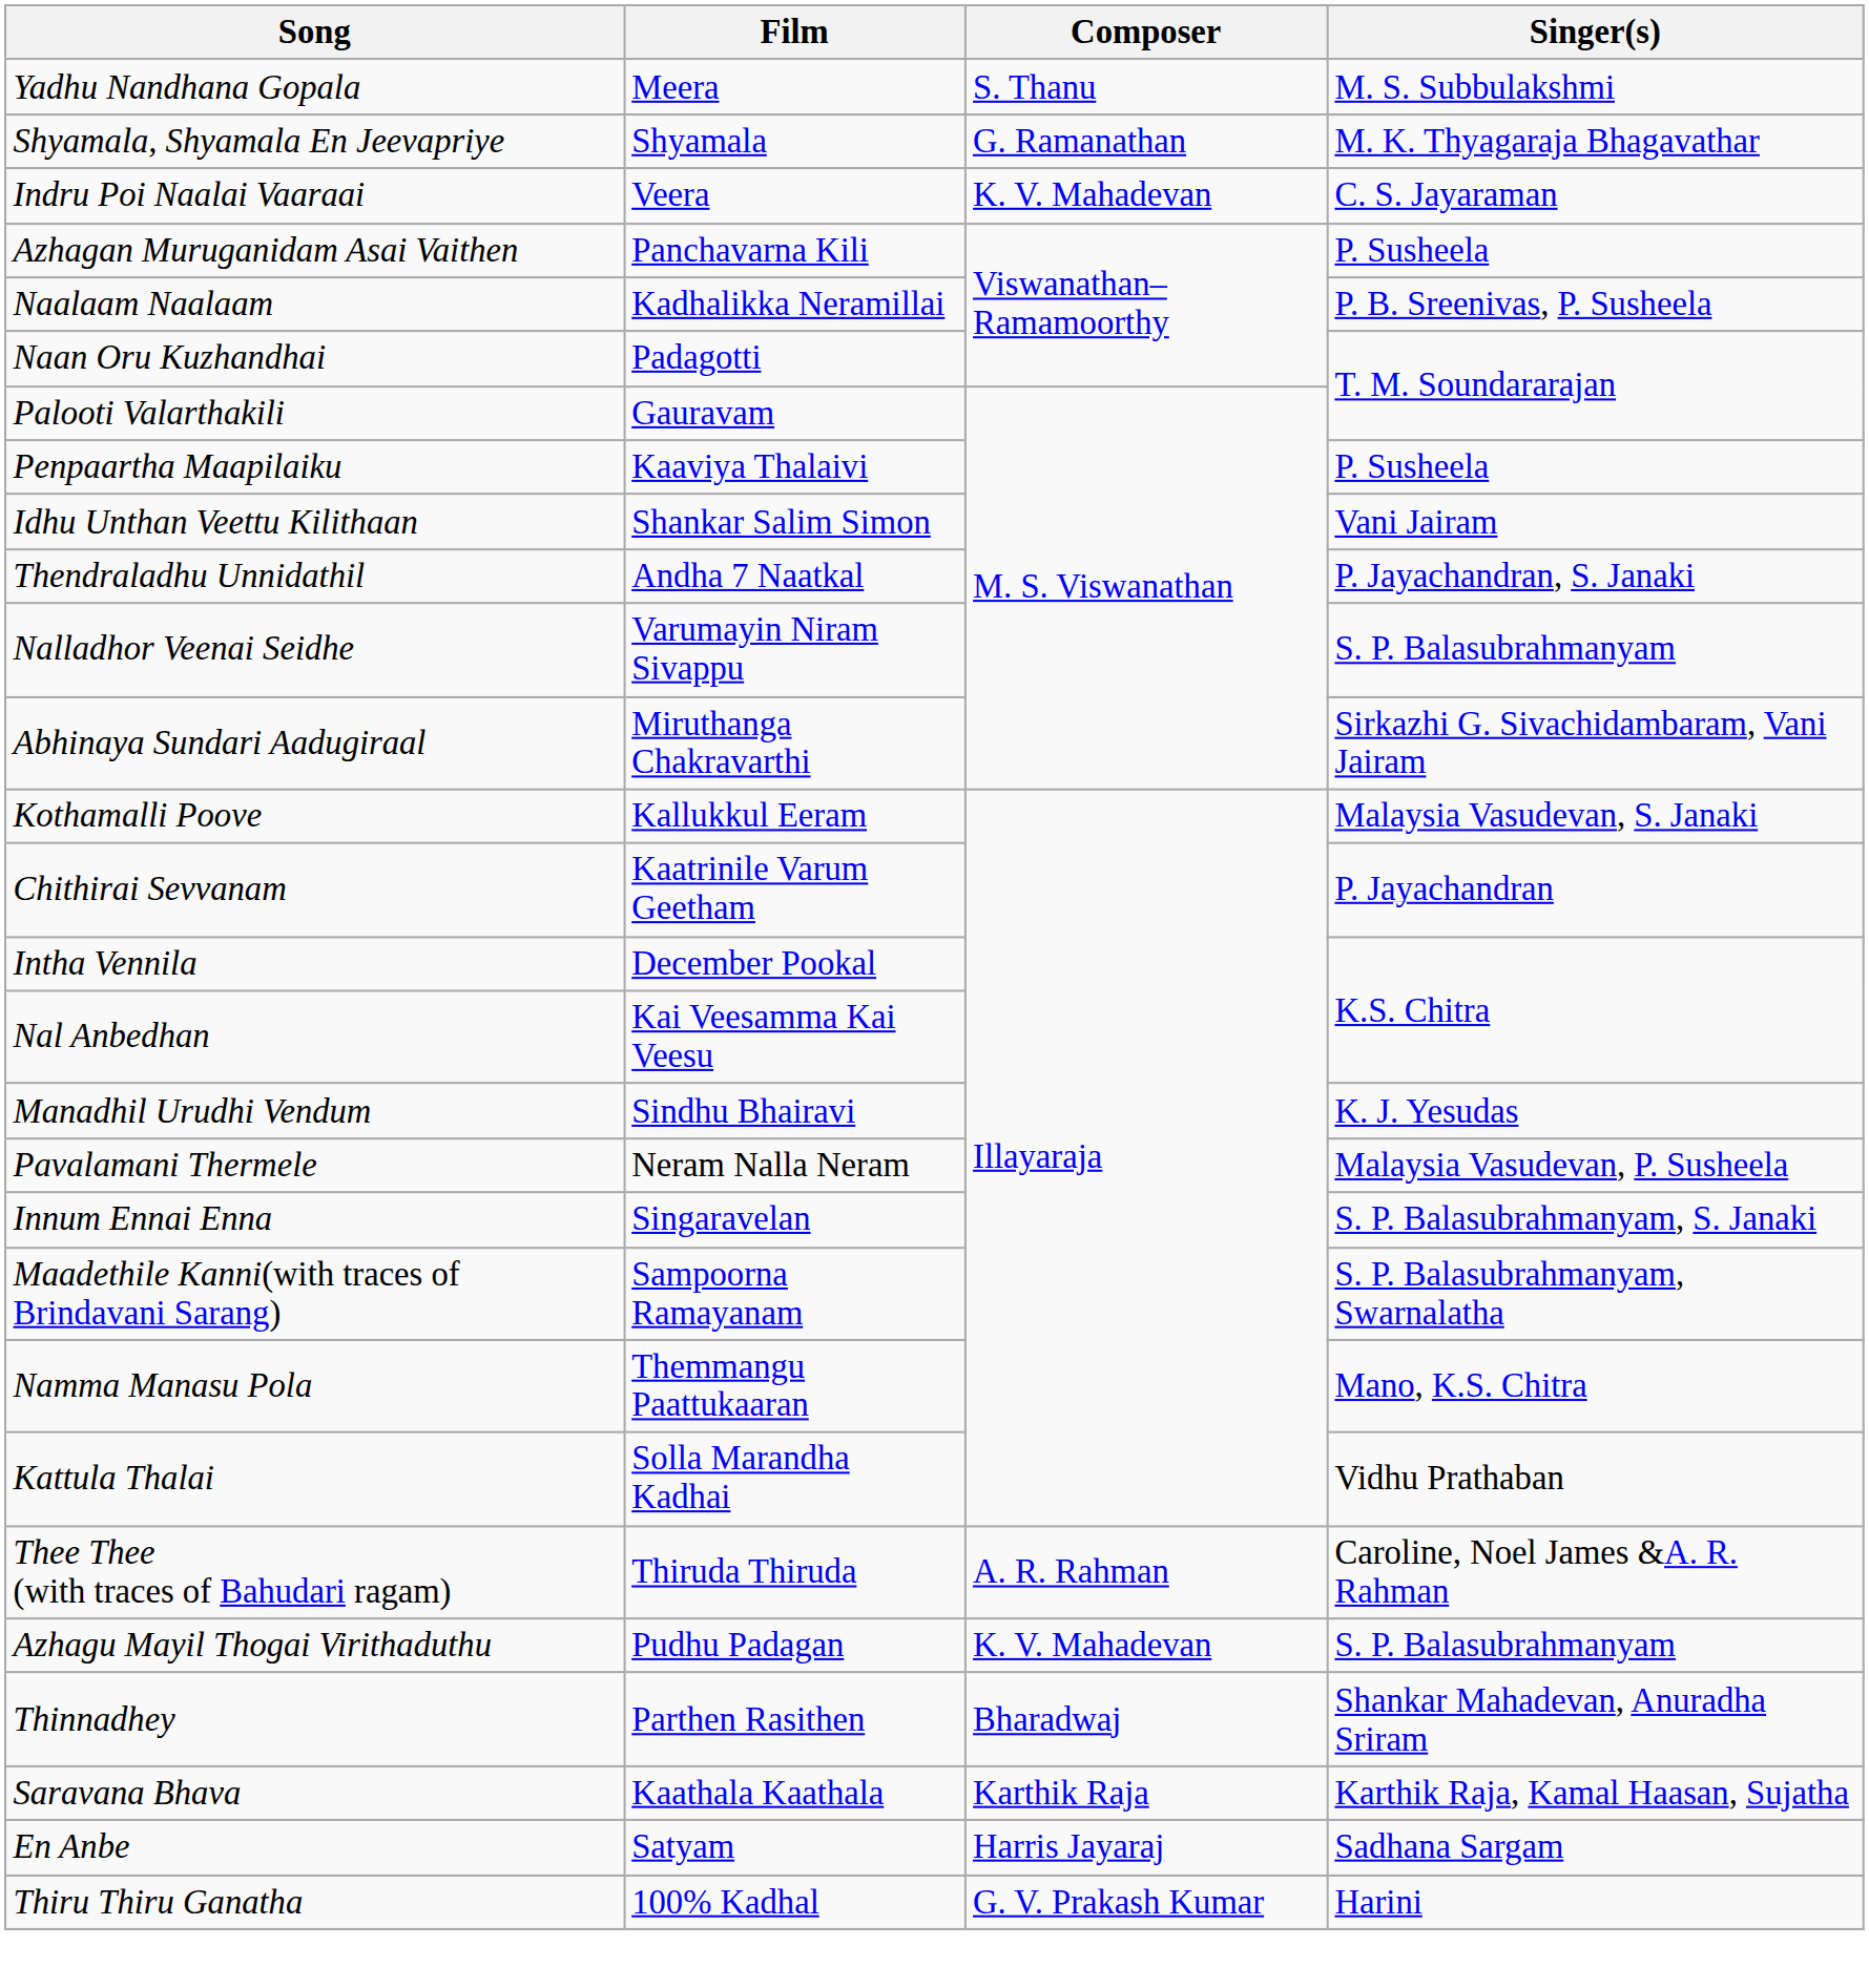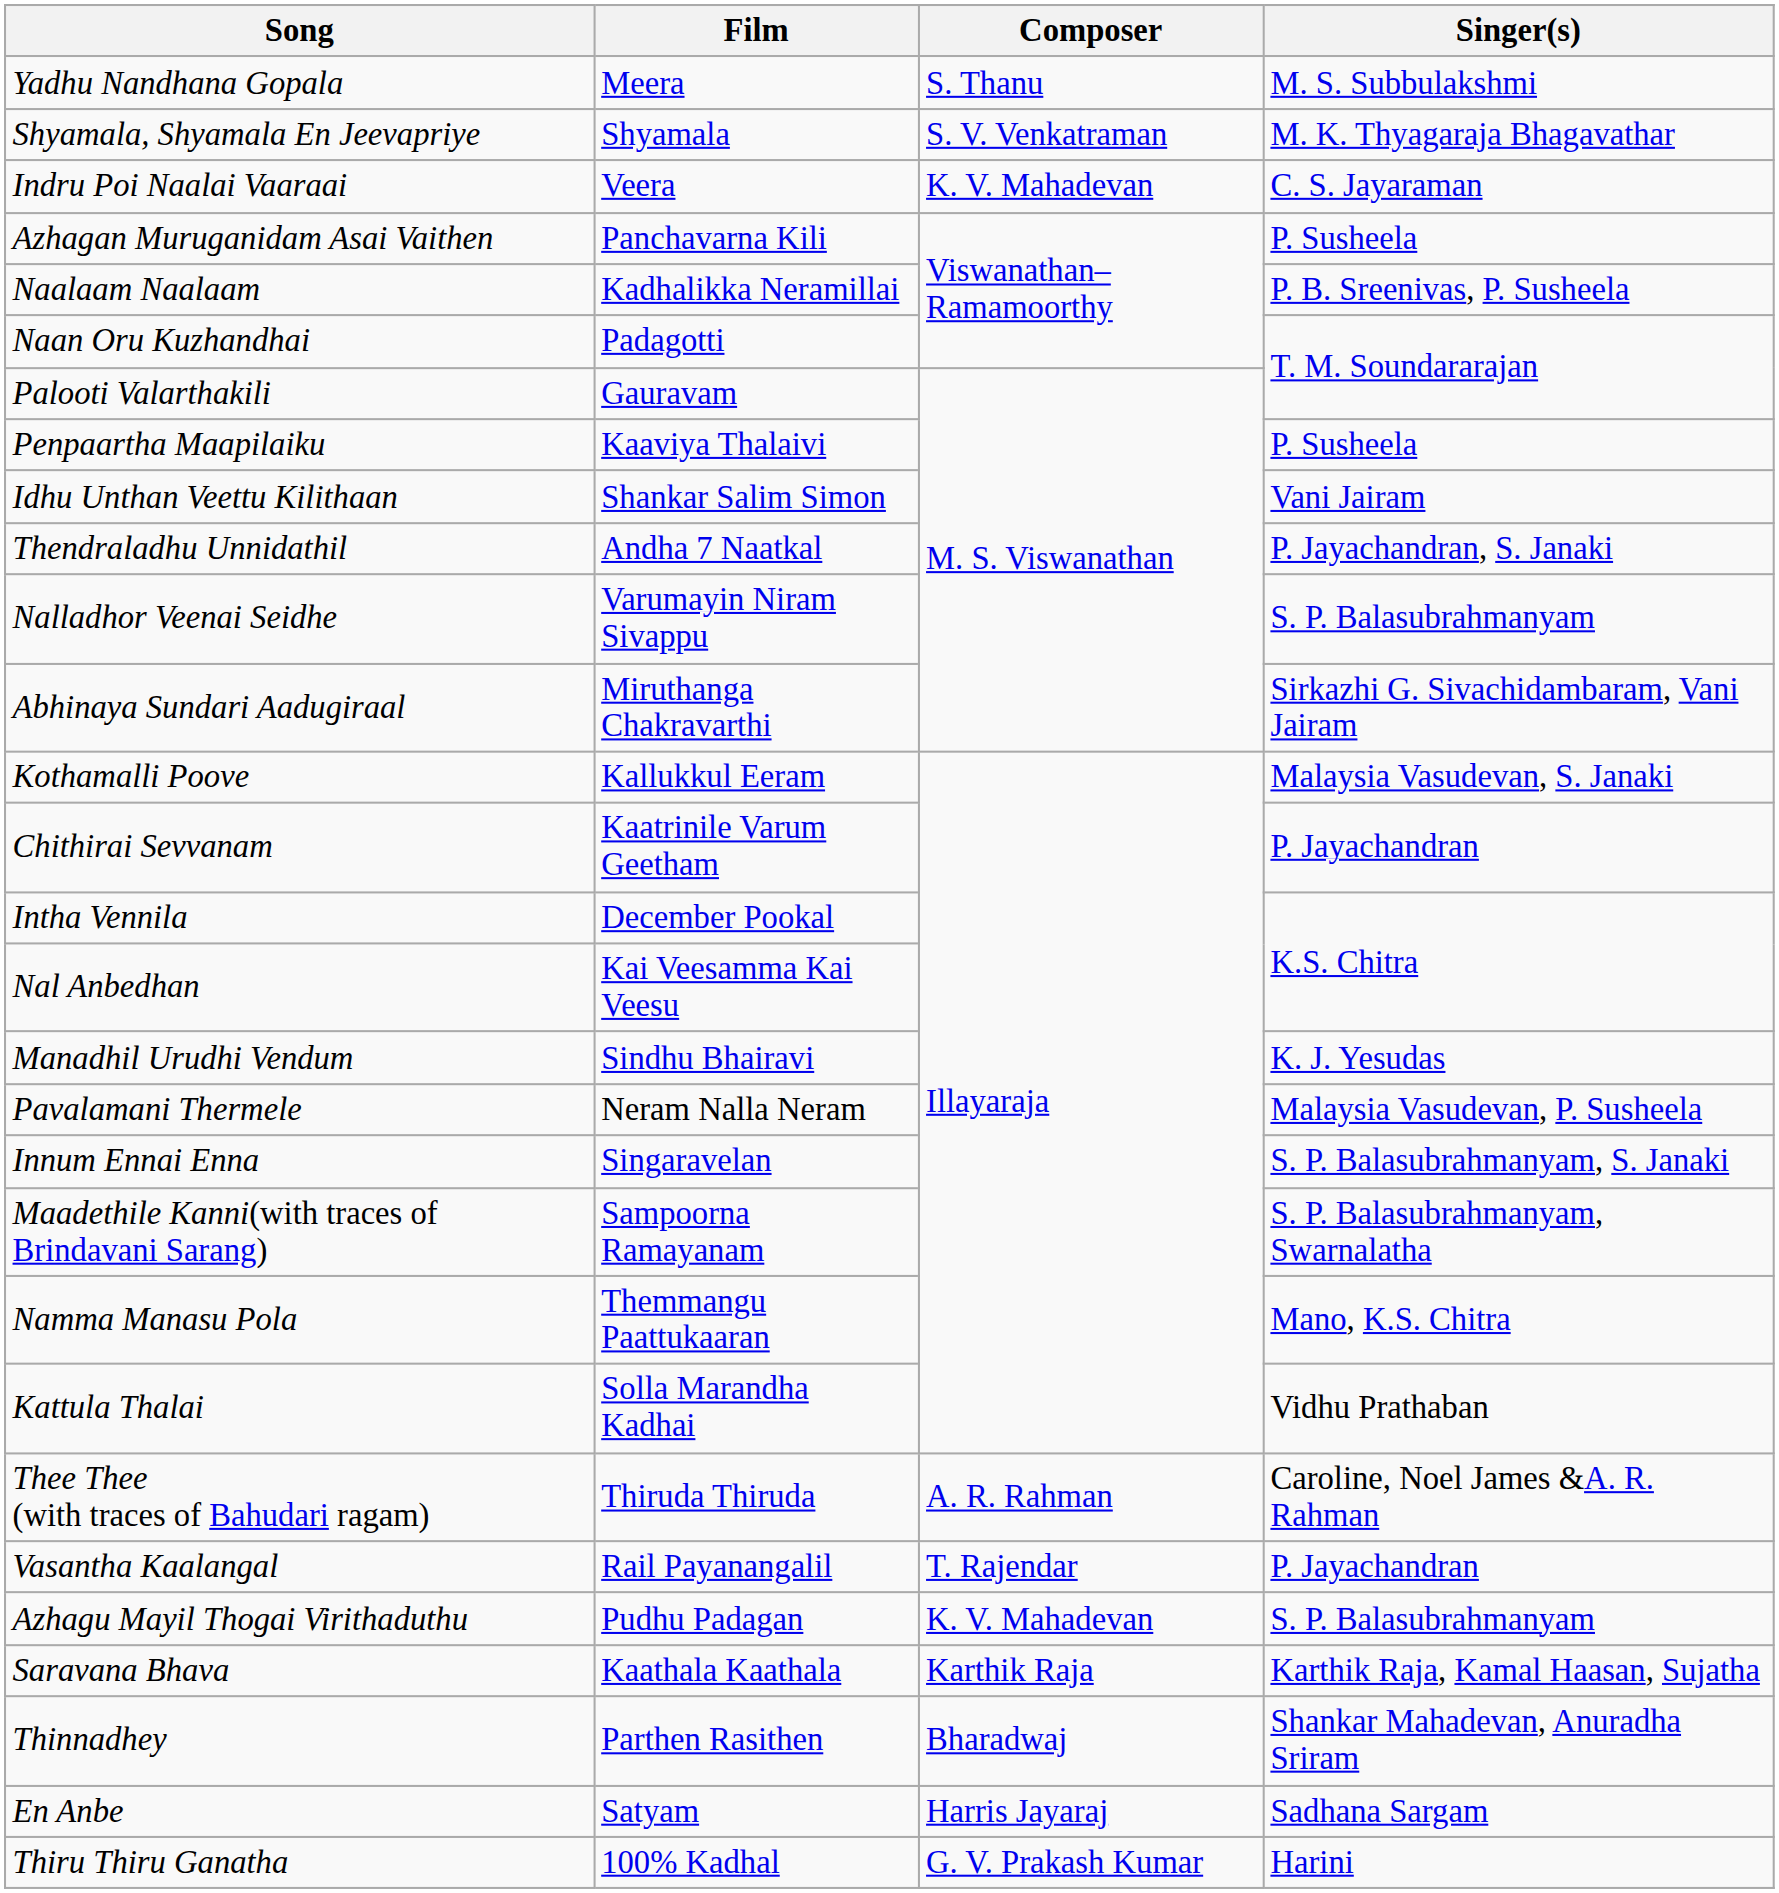 <table class="wikitable sortable">
 <tr>
 <th>Song</th>
 <th>Film</th>
 <th>Composer</th>
 <th>Singer(s)</th>
 </tr>
 <tr>
 <td><em>Yadhu Nandhana Gopala</em></td>
 <td><a href='#'>Meera</a></td>
 <td><a href='#'>S. Thanu</a></td>
 <td><a href='#'>M. S. Subbulakshmi</a></td>
 </tr>
 <tr>
 <td><em>Shyamala, Shyamala En Jeevapriye</em></td>
 <td><a href='#'>Shyamala</a></td>
-<td><a href='#'>G. Ramanathan</a></td>
+<td><a href='#'>S. V. Venkatraman</a></td>
 <td><a href='#'>M. K. Thyagaraja Bhagavathar</a></td>
 </tr>
 <tr>
 <td><em>Indru Poi Naalai Vaaraai</em></td>
 <td><a href='#'>Veera</a></td>
 <td><a href='#'>K. V. Mahadevan</a></td>
 <td><a href='#'>C. S. Jayaraman</a></td>
 </tr>
 <tr>
 <td><em>Azhagan Muruganidam Asai Vaithen</em></td>
 <td><a href='#'>Panchavarna Kili</a></td>
 <td rowspan="3"><a href='#'>Viswanathan–Ramamoorthy</a></td>
 <td><a href='#'>P. Susheela</a></td>
 </tr>
 <tr>
 <td><em>Naalaam Naalaam</em></td>
 <td><a href='#'>Kadhalikka Neramillai</a></td>
 <td><a href='#'>P. B. Sreenivas</a>, <a href='#'>P. Susheela</a></td>
 </tr>
 <tr>
 <td><em>Naan Oru Kuzhandhai</em></td>
 <td><a href='#'>Padagotti</a></td>
 <td rowspan="2"><a href='#'>T. M. Soundararajan</a></td>
 </tr>
 <tr>
 <td><em>Palooti Valarthakili</em></td>
 <td><a href='#'>Gauravam</a></td>
 <td rowspan="6"><a href='#'>M. S. Viswanathan</a></td>
 </tr>
 <tr>
 <td><em>Penpaartha Maapilaiku</em></td>
 <td><a href='#'>Kaaviya Thalaivi</a></td>
 <td><a href='#'>P. Susheela</a></td>
 </tr>
 <tr>
 <td><em>Idhu Unthan Veettu Kilithaan</em></td>
 <td><a href='#'>Shankar Salim Simon</a></td>
 <td><a href='#'>Vani Jairam</a></td>
 </tr>
 <tr>
 <td><em>Thendraladhu Unnidathil</em></td>
 <td><a href='#'>Andha 7 Naatkal</a></td>
 <td><a href='#'>P. Jayachandran</a>, <a href='#'>S. Janaki</a></td>
 </tr>
 <tr>
 <td><em>Nalladhor Veenai Seidhe</em></td>
 <td><a href='#'>Varumayin Niram Sivappu</a></td>
 <td><a href='#'>S. P. Balasubrahmanyam</a></td>
 </tr>
 <tr>
 <td><em>Abhinaya Sundari Aadugiraal</em></td>
 <td><a href='#'>Miruthanga Chakravarthi</a></td>
 <td><a href='#'>Sirkazhi G. Sivachidambaram</a>, <a href='#'>Vani Jairam</a></td>
 </tr>
 <tr>
 <td><em>Kothamalli Poove</em></td>
 <td><a href='#'>Kallukkul Eeram</a></td>
 <td rowspan="10"><a href='#'>Illayaraja</a></td>
 <td><a href='#'>Malaysia Vasudevan</a>, <a href='#'>S. Janaki</a></td>
 </tr>
 <tr>
 <td><em>Chithirai Sevvanam</em></td>
 <td><a href='#'>Kaatrinile Varum Geetham</a></td>
 <td><a href='#'>P. Jayachandran</a></td>
 </tr>
 <tr>
 <td><em>Intha Vennila</em></td>
 <td><a href='#'>December Pookal</a></td>
 <td rowspan=2><a href='#'>K.S. Chitra</a></td>
 </tr>
 <tr>
 <td><em>Nal Anbedhan</em></td>
 <td><a href='#'>Kai Veesamma Kai Veesu</a></td>
 </tr>
 <tr>
 <td><em>Manadhil Urudhi Vendum</em></td>
 <td><a href='#'>Sindhu Bhairavi</a></td>
 <td><a href='#'>K. J. Yesudas</a></td>
 </tr>
 <tr>
 <td><em>Pavalamani Thermele</em></td>
 <td>Neram Nalla Neram</td>
 <td><a href='#'>Malaysia Vasudevan</a>, <a href='#'>P. Susheela</a></td>
 </tr>
 <tr>
 <td><em>Innum Ennai Enna</em></td>
 <td><a href='#'>Singaravelan</a></td>
 <td><a href='#'>S. P. Balasubrahmanyam</a>, <a href='#'>S. Janaki</a></td>
 </tr>
 <tr>
 <td><em>Maadethile Kanni</em>(with traces of <a href='#'>Brindavani Sarang</a>)</td>
 <td><a href='#'>Sampoorna Ramayanam</a></td>
 <td><a href='#'>S. P. Balasubrahmanyam</a>, <a href='#'>Swarnalatha</a></td>
 </tr>
 <tr>
 <td><em>Namma Manasu Pola</em></td>
 <td><a href='#'>Themmangu Paattukaaran</a></td>
 <td><a href='#'>Mano</a>, <a href='#'>K.S. Chitra</a></td>
 </tr>
 <tr>
 <td><em>Kattula Thalai</em></td>
 <td><a href='#'>Solla Marandha Kadhai</a></td>
 <td>Vidhu Prathaban</td>
 </tr>
 <tr>
 <td><em>Thee Thee</em><br>(with traces of <a href='#'>Bahudari</a> ragam)</td>
 <td><a href='#'>Thiruda Thiruda</a></td>
 <td><a href='#'>A. R. Rahman</a></td>
 <td>Caroline, Noel James &<a href='#'>A. R. Rahman</a></td>
 </tr>
 <tr>
+<td><em>Vasantha Kaalangal</em></td>
+<td><a href='#'>Rail Payanangalil</a></td>
+<td><a href='#'>T. Rajendar</a></td>
+<td><a href='#'>P. Jayachandran</a></td>
+</tr>
+<tr>
 <td><em>Azhagu Mayil Thogai Virithaduthu</em></td>
 <td><a href='#'>Pudhu Padagan</a></td>
 <td><a href='#'>K. V. Mahadevan</a></td>
 <td><a href='#'>S. P. Balasubrahmanyam</a></td>
 </tr>
 <tr>
+<td><em>Saravana Bhava</em></td>
+<td><a href='#'>Kaathala Kaathala</a></td>
+<td><a href='#'>Karthik Raja</a></td>
+<td><a href='#'>Karthik Raja</a>, <a href='#'>Kamal Haasan</a>, <a href='#'>Sujatha</a></td>
+</tr>
+<tr>
 <td><em>Thinnadhey</em></td>
 <td><a href='#'>Parthen Rasithen</a></td>
 <td><a href='#'>Bharadwaj</a></td>
 <td><a href='#'>Shankar Mahadevan</a>, <a href='#'>Anuradha Sriram</a></td>
-</tr>
-<tr>
-<td><em>Saravana Bhava</em></td>
-<td><a href='#'>Kaathala Kaathala</a></td>
-<td><a href='#'>Karthik Raja</a></td>
-<td><a href='#'>Karthik Raja</a>, <a href='#'>Kamal Haasan</a>, <a href='#'>Sujatha</a></td>
 </tr>
 <tr>
 <td><em>En Anbe</em></td>
 <td><a href='#'>Satyam</a></td>
 <td><a href='#'>Harris Jayaraj</a></td>
 <td><a href='#'>Sadhana Sargam</a></td>
 </tr>
 <tr>
 <td><em>Thiru Thiru Ganatha</em></td>
 <td><a href='#'>100% Kadhal</a></td>
 <td><a href='#'>G. V. Prakash Kumar</a></td>
 <td><a href='#'>Harini</a></td>
 </tr>
 </table>
